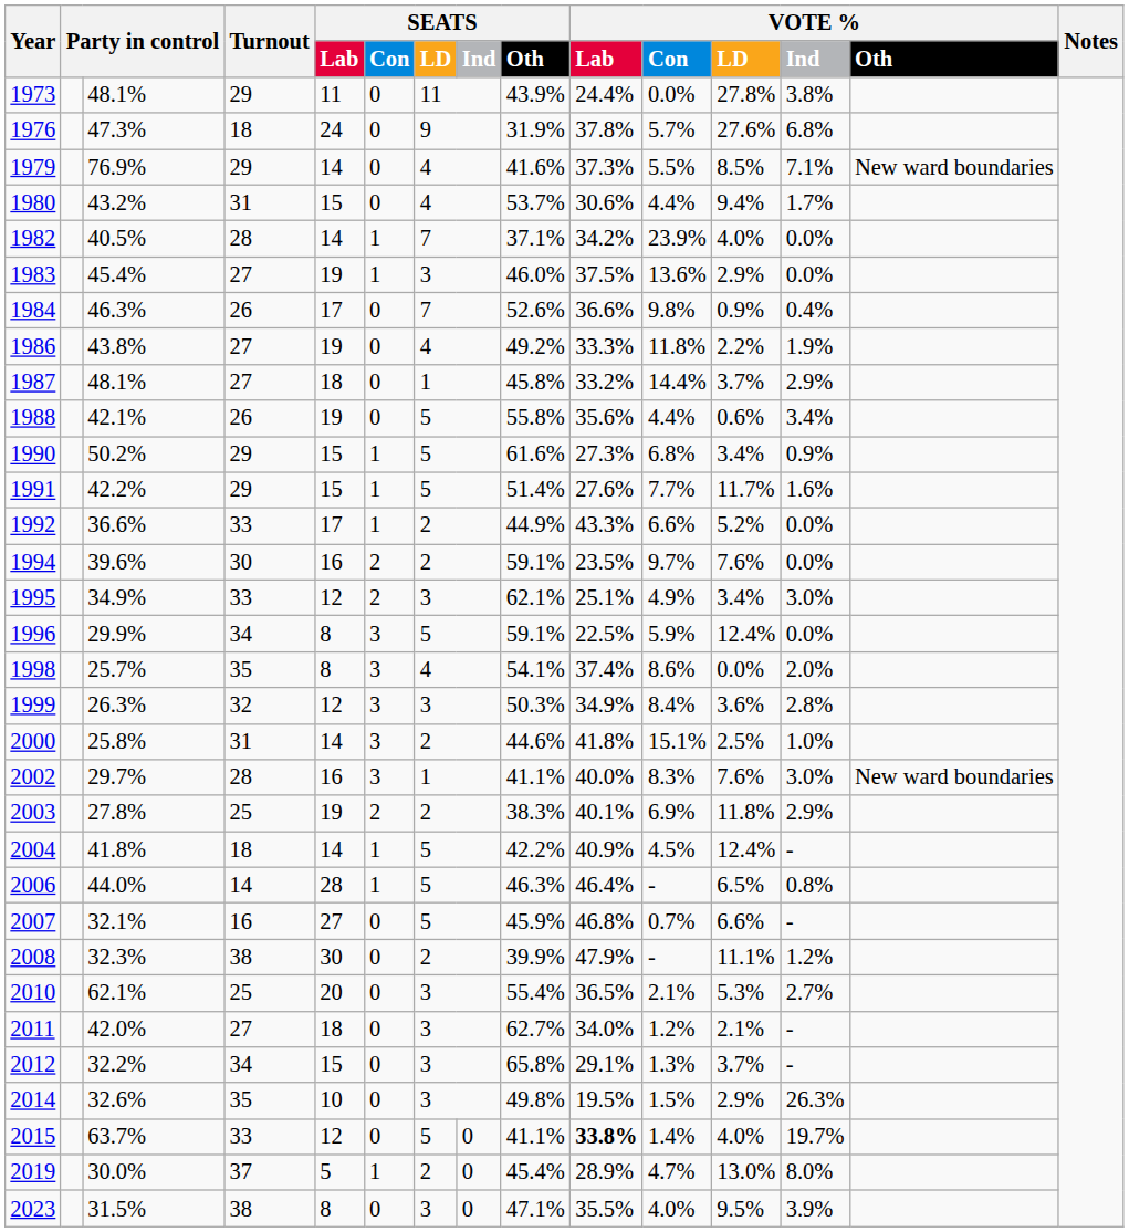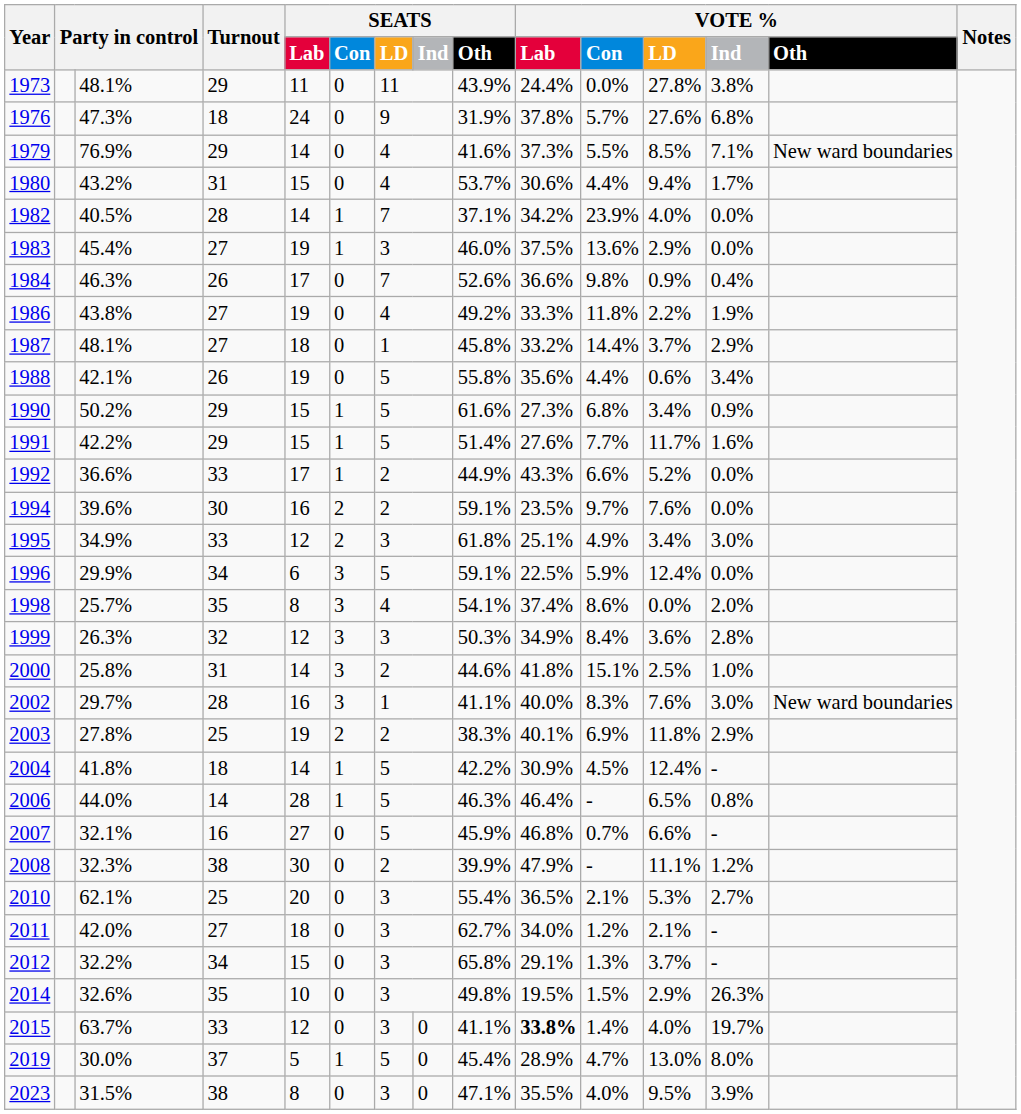 <table class="wikitable">
 <tr>
 <th rowspan="2">Year</th>
 <th colspan="2" rowspan="2">Party in control</th>
 <th rowspan="2">Turnout</th>
 <th colspan="5">SEATS</th>
 <th colspan="5">VOTE %</th>
 <th rowspan="2">Notes</th>
 </tr>
 <tr>
 <td style="background-color:#E4003B;color:white"><strong>Lab</strong></td>
 <td style="background-color:#0087DC;color:white"><strong>Con</strong></td>
 <td style="background-color:#FAA61A;color:white"><strong>LD</strong></td>
 <td style="background-color:#B3B5B8;color:white"><strong>Ind</strong></td>
 <td style="background-color:#000000;color:white"><strong>Oth</strong></td>
 <td style="background-color:#E4003B;color:white"><strong>Lab</strong></td>
 <td style="background-color:#0087DC;color:white"><strong>Con</strong></td>
 <td style="background-color:#FAA61A;color:white"><strong>LD</strong></td>
 <td style="background-color:#B3B5B8;color:white"><strong>Ind</strong></td>
 <td style="background-color:#000000;color:white"><strong>Oth</strong></td>
 </tr>
 <tr>
 <td><a href='#'>1973</a></td>
 <td></td>
 <td>48.1%</td>
 <td>29</td>
 <td>11</td>
 <td>0</td>
 <td colspan="2">11</td>
 <td>43.9%</td>
 <td>24.4%</td>
 <td>0.0%</td>
 <td>27.8%</td>
 <td>3.8%</td>
 <td></td>
 </tr>
 <tr>
 <td><a href='#'>1976</a></td>
 <td></td>
 <td>47.3%</td>
 <td>18</td>
 <td>24</td>
 <td>0</td>
 <td colspan="2">9</td>
 <td>31.9%</td>
 <td>37.8%</td>
 <td>5.7%</td>
 <td>27.6%</td>
 <td>6.8%</td>
 <td></td>
 </tr>
 <tr>
 <td><a href='#'>1979</a></td>
 <td></td>
 <td>76.9%</td>
 <td>29</td>
 <td>14</td>
 <td>0</td>
 <td colspan="2">4</td>
 <td>41.6%</td>
 <td>37.3%</td>
 <td>5.5%</td>
 <td>8.5%</td>
 <td>7.1%</td>
 <td>New ward boundaries</td>
 </tr>
 <tr>
 <td><a href='#'>1980</a></td>
 <td></td>
 <td>43.2%</td>
 <td>31</td>
 <td>15</td>
 <td>0</td>
 <td colspan="2">4</td>
 <td>53.7%</td>
 <td>30.6%</td>
 <td>4.4%</td>
 <td>9.4%</td>
 <td>1.7%</td>
 <td></td>
 </tr>
 <tr>
 <td><a href='#'>1982</a></td>
 <td></td>
 <td>40.5%</td>
 <td>28</td>
 <td>14</td>
 <td>1</td>
 <td colspan="2">7</td>
 <td>37.1%</td>
 <td>34.2%</td>
 <td>23.9%</td>
 <td>4.0%</td>
 <td>0.0%</td>
 <td></td>
 </tr>
 <tr>
 <td><a href='#'>1983</a></td>
 <td></td>
 <td>45.4%</td>
 <td>27</td>
 <td>19</td>
 <td>1</td>
 <td colspan="2">3</td>
 <td>46.0%</td>
 <td>37.5%</td>
 <td>13.6%</td>
 <td>2.9%</td>
 <td>0.0%</td>
 <td></td>
 </tr>
 <tr>
 <td><a href='#'>1984</a></td>
 <td></td>
 <td>46.3%</td>
 <td>26</td>
 <td>17</td>
 <td>0</td>
 <td colspan="2">7</td>
 <td>52.6%</td>
 <td>36.6%</td>
 <td>9.8%</td>
 <td>0.9%</td>
 <td>0.4%</td>
 <td></td>
 </tr>
 <tr>
 <td><a href='#'>1986</a></td>
 <td></td>
 <td>43.8%</td>
 <td>27</td>
 <td>19</td>
 <td>0</td>
 <td colspan="2">4</td>
 <td>49.2%</td>
 <td>33.3%</td>
 <td>11.8%</td>
 <td>2.2%</td>
 <td>1.9%</td>
 <td></td>
 </tr>
 <tr>
 <td><a href='#'>1987</a></td>
 <td></td>
 <td>48.1%</td>
 <td>27</td>
 <td>18</td>
 <td>0</td>
 <td colspan="2">1</td>
 <td>45.8%</td>
 <td>33.2%</td>
 <td>14.4%</td>
 <td>3.7%</td>
 <td>2.9%</td>
 <td></td>
 </tr>
 <tr>
 <td><a href='#'>1988</a></td>
 <td></td>
 <td>42.1%</td>
 <td>26</td>
 <td>19</td>
 <td>0</td>
 <td colspan="2">5</td>
 <td>55.8%</td>
 <td>35.6%</td>
 <td>4.4%</td>
 <td>0.6%</td>
 <td>3.4%</td>
 <td></td>
 </tr>
 <tr>
 <td><a href='#'>1990</a></td>
 <td></td>
 <td>50.2%</td>
 <td>29</td>
 <td>15</td>
 <td>1</td>
 <td colspan="2">5</td>
 <td>61.6%</td>
 <td>27.3%</td>
 <td>6.8%</td>
 <td>3.4%</td>
 <td>0.9%</td>
 <td></td>
 </tr>
 <tr>
 <td><a href='#'>1991</a></td>
 <td></td>
 <td>42.2%</td>
 <td>29</td>
 <td>15</td>
 <td>1</td>
 <td colspan="2">5</td>
 <td>51.4%</td>
 <td>27.6%</td>
 <td>7.7%</td>
 <td>11.7%</td>
 <td>1.6%</td>
 <td></td>
 </tr>
 <tr>
 <td><a href='#'>1992</a></td>
 <td></td>
 <td>36.6%</td>
 <td>33</td>
 <td>17</td>
 <td>1</td>
 <td colspan="2">2</td>
 <td>44.9%</td>
 <td>43.3%</td>
 <td>6.6%</td>
 <td>5.2%</td>
 <td>0.0%</td>
 <td></td>
 </tr>
 <tr>
 <td><a href='#'>1994</a></td>
 <td></td>
 <td>39.6%</td>
 <td>30</td>
 <td>16</td>
 <td>2</td>
 <td colspan="2">2</td>
 <td>59.1%</td>
 <td>23.5%</td>
 <td>9.7%</td>
 <td>7.6%</td>
 <td>0.0%</td>
 <td></td>
 </tr>
 <tr>
 <td><a href='#'>1995</a></td>
 <td></td>
 <td>34.9%</td>
 <td>33</td>
 <td>12</td>
 <td>2</td>
 <td colspan="2">3</td>
-<td>62.1%</td>
+<td>61.8%</td>
 <td>25.1%</td>
 <td>4.9%</td>
 <td>3.4%</td>
 <td>3.0%</td>
 <td></td>
 </tr>
 <tr>
 <td><a href='#'>1996</a></td>
 <td></td>
 <td>29.9%</td>
 <td>34</td>
-<td>8</td>
+<td>6</td>
 <td>3</td>
 <td colspan="2">5</td>
 <td>59.1%</td>
 <td>22.5%</td>
 <td>5.9%</td>
 <td>12.4%</td>
 <td>0.0%</td>
 <td></td>
 </tr>
 <tr>
 <td><a href='#'>1998</a></td>
 <td></td>
 <td>25.7%</td>
 <td>35</td>
 <td>8</td>
 <td>3</td>
 <td colspan="2">4</td>
 <td>54.1%</td>
 <td>37.4%</td>
 <td>8.6%</td>
 <td>0.0%</td>
 <td>2.0%</td>
 <td></td>
 </tr>
 <tr>
 <td><a href='#'>1999</a></td>
 <td></td>
 <td>26.3%</td>
 <td>32</td>
 <td>12</td>
 <td>3</td>
 <td colspan="2">3</td>
 <td>50.3%</td>
 <td>34.9%</td>
 <td>8.4%</td>
 <td>3.6%</td>
 <td>2.8%</td>
 <td></td>
 </tr>
 <tr>
 <td><a href='#'>2000</a></td>
 <td></td>
 <td>25.8%</td>
 <td>31</td>
 <td>14</td>
 <td>3</td>
 <td colspan="2">2</td>
 <td>44.6%</td>
 <td>41.8%</td>
 <td>15.1%</td>
 <td>2.5%</td>
 <td>1.0%</td>
 <td></td>
 </tr>
 <tr>
 <td><a href='#'>2002</a></td>
 <td></td>
 <td>29.7%</td>
 <td>28</td>
 <td>16</td>
 <td>3</td>
 <td colspan="2">1</td>
 <td>41.1%</td>
 <td>40.0%</td>
 <td>8.3%</td>
 <td>7.6%</td>
 <td>3.0%</td>
 <td>New ward boundaries</td>
 </tr>
 <tr>
 <td><a href='#'>2003</a></td>
 <td></td>
 <td>27.8%</td>
 <td>25</td>
 <td>19</td>
 <td>2</td>
 <td colspan="2">2</td>
 <td>38.3%</td>
 <td>40.1%</td>
 <td>6.9%</td>
 <td>11.8%</td>
 <td>2.9%</td>
 <td></td>
 </tr>
 <tr>
 <td><a href='#'>2004</a></td>
 <td></td>
 <td>41.8%</td>
 <td>18</td>
 <td>14</td>
 <td>1</td>
 <td colspan="2">5</td>
 <td>42.2%</td>
-<td>40.9%</td>
+<td>30.9%</td>
 <td>4.5%</td>
 <td>12.4%</td>
 <td>-</td>
 <td></td>
 </tr>
 <tr>
 <td><a href='#'>2006</a></td>
 <td></td>
 <td>44.0%</td>
 <td>14</td>
 <td>28</td>
 <td>1</td>
 <td colspan="2">5</td>
 <td>46.3%</td>
 <td>46.4%</td>
 <td>-</td>
 <td>6.5%</td>
 <td>0.8%</td>
 <td></td>
 </tr>
 <tr>
 <td><a href='#'>2007</a></td>
 <td></td>
 <td>32.1%</td>
 <td>16</td>
 <td>27</td>
 <td>0</td>
 <td colspan="2">5</td>
 <td>45.9%</td>
 <td>46.8%</td>
 <td>0.7%</td>
 <td>6.6%</td>
 <td>-</td>
 <td></td>
 </tr>
 <tr>
 <td><a href='#'>2008</a></td>
 <td></td>
 <td>32.3%</td>
 <td>38</td>
 <td>30</td>
 <td>0</td>
 <td colspan="2">2</td>
 <td>39.9%</td>
 <td>47.9%</td>
 <td>-</td>
 <td>11.1%</td>
 <td>1.2%</td>
 <td></td>
 </tr>
 <tr>
 <td><a href='#'>2010</a></td>
 <td></td>
 <td>62.1%</td>
 <td>25</td>
 <td>20</td>
 <td>0</td>
 <td colspan="2">3</td>
 <td>55.4%</td>
 <td>36.5%</td>
 <td>2.1%</td>
 <td>5.3%</td>
 <td>2.7%</td>
 <td></td>
 </tr>
 <tr>
 <td><a href='#'>2011</a></td>
 <td></td>
 <td>42.0%</td>
 <td>27</td>
 <td>18</td>
 <td>0</td>
 <td colspan="2">3</td>
 <td>62.7%</td>
 <td>34.0%</td>
 <td>1.2%</td>
 <td>2.1%</td>
 <td>-</td>
 <td></td>
 </tr>
 <tr>
 <td><a href='#'>2012</a></td>
 <td></td>
 <td>32.2%</td>
 <td>34</td>
 <td>15</td>
 <td>0</td>
 <td colspan="2">3</td>
 <td>65.8%</td>
 <td>29.1%</td>
 <td>1.3%</td>
 <td>3.7%</td>
 <td>-</td>
 <td></td>
 </tr>
 <tr>
 <td><a href='#'>2014</a></td>
 <td></td>
 <td>32.6%</td>
 <td>35</td>
 <td>10</td>
 <td>0</td>
 <td colspan="2">3</td>
 <td>49.8%</td>
 <td>19.5%</td>
 <td>1.5%</td>
 <td>2.9%</td>
 <td>26.3%</td>
 <td></td>
 </tr>
 <tr>
 <td><a href='#'>2015</a></td>
 <td></td>
 <td>63.7%</td>
 <td>33</td>
 <td>12</td>
 <td>0</td>
-<td>5</td>
+<td>3</td>
 <td>0</td>
 <td>41.1%</td>
 <td><strong>33.8%</strong></td>
 <td>1.4%</td>
 <td>4.0%</td>
 <td>19.7%</td>
 <td></td>
 </tr>
 <tr>
 <td><a href='#'>2019</a></td>
 <td></td>
 <td>30.0%</td>
 <td>37</td>
 <td>5</td>
 <td>1</td>
-<td>2</td>
+<td>5</td>
 <td>0</td>
 <td>45.4%</td>
 <td>28.9%</td>
 <td>4.7%</td>
 <td>13.0%</td>
 <td>8.0%</td>
 <td></td>
 </tr>
 <tr>
 <td><a href='#'>2023</a></td>
 <td></td>
 <td>31.5%</td>
 <td>38</td>
 <td>8</td>
 <td>0</td>
 <td>3</td>
 <td>0</td>
 <td>47.1%</td>
 <td>35.5%</td>
 <td>4.0%</td>
 <td>9.5%</td>
 <td>3.9%</td>
 <td></td>
 </tr>
 </table>
